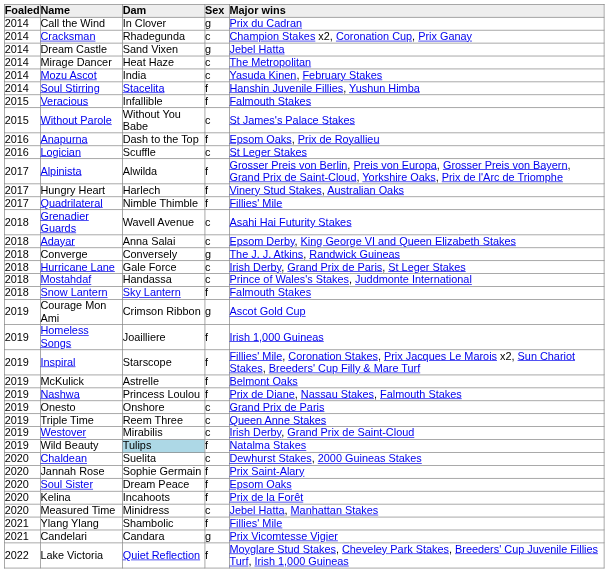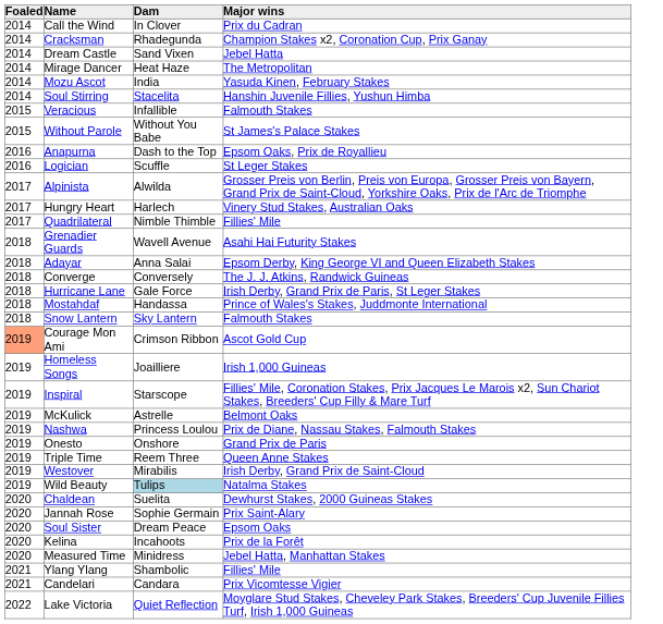 <table border="1" cellpadding="0" style="border-collapse: collapse">
 <tr style="background:#eee;">
 <td style="width:35px;"><strong>Foaled</strong></td>
 <td style="width:120px;"><strong>Name</strong></td>
 <td style="width:120px;"><strong>Dam</strong></td>
-<td style="width:35px;"><strong>Sex</strong></td>
 <td style="width:550px;"><strong>Major wins</strong></td>
 </tr>
 <tr>
 <td>2014</td>
 <td>Call the Wind</td>
 <td>In Clover</td>
-<td>g</td>
 <td><a href='#'>Prix du Cadran</a></td>
 </tr>
 <tr>
 <td>2014</td>
 <td><a href='#'>Cracksman</a></td>
 <td>Rhadegunda</td>
-<td>c</td>
 <td><a href='#'>Champion Stakes</a> x2, <a href='#'>Coronation Cup</a>, <a href='#'>Prix Ganay</a></td>
 </tr>
 <tr>
 <td>2014</td>
 <td>Dream Castle</td>
 <td>Sand Vixen</td>
-<td>g</td>
 <td><a href='#'>Jebel Hatta</a></td>
 </tr>
 <tr>
 <td>2014</td>
 <td>Mirage Dancer</td>
 <td>Heat Haze</td>
-<td>c</td>
 <td><a href='#'>The Metropolitan</a></td>
 </tr>
 <tr>
 <td>2014</td>
 <td><a href='#'>Mozu Ascot</a></td>
 <td>India</td>
-<td>c</td>
 <td><a href='#'>Yasuda Kinen</a>, <a href='#'>February Stakes</a></td>
 </tr>
 <tr>
 <td>2014</td>
 <td><a href='#'>Soul Stirring</a></td>
 <td><a href='#'>Stacelita</a></td>
-<td>f</td>
 <td><a href='#'>Hanshin Juvenile Fillies</a>, <a href='#'>Yushun Himba</a></td>
 </tr>
 <tr>
 <td>2015</td>
 <td><a href='#'>Veracious</a></td>
 <td>Infallible</td>
-<td>f</td>
 <td><a href='#'>Falmouth Stakes</a></td>
 </tr>
 <tr>
 <td>2015</td>
 <td><a href='#'>Without Parole</a></td>
 <td>Without You Babe</td>
-<td>c</td>
 <td><a href='#'>St James's Palace Stakes</a></td>
 </tr>
 <tr>
 <td>2016</td>
 <td><a href='#'>Anapurna</a></td>
 <td>Dash to the Top</td>
-<td>f</td>
 <td><a href='#'>Epsom Oaks</a>, <a href='#'>Prix de Royallieu</a></td>
 </tr>
 <tr>
 <td>2016</td>
 <td><a href='#'>Logician</a></td>
 <td>Scuffle</td>
-<td>c</td>
 <td><a href='#'>St Leger Stakes</a></td>
 </tr>
 <tr>
 <td>2017</td>
 <td><a href='#'>Alpinista</a></td>
 <td>Alwilda</td>
-<td>f</td>
 <td><a href='#'>Grosser Preis von Berlin</a>, <a href='#'>Preis von Europa</a>, <a href='#'>Grosser Preis von Bayern</a>, <a href='#'>Grand Prix de Saint-Cloud</a>, <a href='#'>Yorkshire Oaks</a>, <a href='#'>Prix de l'Arc de Triomphe</a></td>
 </tr>
 <tr>
 <td>2017</td>
 <td>Hungry Heart</td>
 <td>Harlech</td>
-<td>f</td>
 <td><a href='#'>Vinery Stud Stakes</a>, <a href='#'>Australian Oaks</a></td>
 </tr>
 <tr>
 <td>2017</td>
 <td><a href='#'>Quadrilateral</a></td>
 <td>Nimble Thimble</td>
-<td>f</td>
 <td><a href='#'>Fillies' Mile</a></td>
 </tr>
 <tr>
 <td>2018</td>
 <td><a href='#'>Grenadier Guards</a></td>
 <td>Wavell Avenue</td>
-<td>c</td>
 <td><a href='#'>Asahi Hai Futurity Stakes</a></td>
 </tr>
 <tr>
 <td>2018</td>
 <td><a href='#'>Adayar</a></td>
 <td>Anna Salai</td>
-<td>c</td>
 <td><a href='#'>Epsom Derby</a>, <a href='#'>King George VI and Queen Elizabeth Stakes</a></td>
 </tr>
 <tr>
 <td>2018</td>
 <td>Converge</td>
 <td>Conversely</td>
-<td>g</td>
 <td><a href='#'>The J. J. Atkins</a>, <a href='#'>Randwick Guineas</a></td>
 </tr>
 <tr>
 <td>2018</td>
 <td><a href='#'>Hurricane Lane</a></td>
 <td>Gale Force</td>
-<td>c</td>
 <td><a href='#'>Irish Derby</a>, <a href='#'>Grand Prix de Paris</a>, <a href='#'>St Leger Stakes</a></td>
 </tr>
 <tr>
 <td>2018</td>
 <td><a href='#'>Mostahdaf</a></td>
 <td>Handassa</td>
-<td>c</td>
 <td><a href='#'>Prince of Wales's Stakes</a>, <a href='#'>Juddmonte International</a></td>
 </tr>
 <tr>
 <td>2018</td>
 <td><a href='#'>Snow Lantern</a></td>
 <td><a href='#'>Sky Lantern</a></td>
-<td>f</td>
 <td><a href='#'>Falmouth Stakes</a></td>
 </tr>
 <tr>
-<td>2019</td>
+<td style="background: lightsalmon;">2019</td>
 <td>Courage Mon Ami</td>
 <td>Crimson Ribbon</td>
-<td>g</td>
 <td><a href='#'>Ascot Gold Cup</a></td>
 </tr>
 <tr>
 <td>2019</td>
 <td><a href='#'>Homeless Songs</a></td>
 <td>Joailliere</td>
-<td>f</td>
 <td><a href='#'>Irish 1,000 Guineas</a></td>
 </tr>
 <tr>
 <td>2019</td>
 <td><a href='#'>Inspiral</a></td>
 <td>Starscope</td>
-<td>f</td>
 <td><a href='#'>Fillies' Mile</a>, <a href='#'>Coronation Stakes</a>, <a href='#'>Prix Jacques Le Marois</a> x2, <a href='#'>Sun Chariot Stakes</a>, <a href='#'>Breeders' Cup Filly & Mare Turf</a></td>
 </tr>
 <tr>
 <td>2019</td>
 <td>McKulick</td>
 <td>Astrelle</td>
-<td>f</td>
 <td><a href='#'>Belmont Oaks</a></td>
 </tr>
 <tr>
 <td>2019</td>
 <td><a href='#'>Nashwa</a></td>
 <td>Princess Loulou</td>
-<td>f</td>
 <td><a href='#'>Prix de Diane</a>, <a href='#'>Nassau Stakes</a>, <a href='#'>Falmouth Stakes</a></td>
 </tr>
 <tr>
 <td>2019</td>
 <td>Onesto</td>
 <td>Onshore</td>
-<td>c</td>
 <td><a href='#'>Grand Prix de Paris</a></td>
 </tr>
 <tr>
 <td>2019</td>
 <td>Triple Time</td>
 <td>Reem Three</td>
-<td>c</td>
 <td><a href='#'>Queen Anne Stakes</a></td>
 </tr>
 <tr>
 <td>2019</td>
 <td><a href='#'>Westover</a></td>
 <td>Mirabilis</td>
-<td>c</td>
 <td><a href='#'>Irish Derby</a>, <a href='#'>Grand Prix de Saint-Cloud</a></td>
 </tr>
 <tr>
 <td>2019</td>
 <td>Wild Beauty</td>
 <td style="background: lightblue;">Tulips</td>
-<td>f</td>
 <td><a href='#'>Natalma Stakes</a></td>
 </tr>
 <tr>
 <td>2020</td>
 <td><a href='#'>Chaldean</a></td>
 <td>Suelita</td>
-<td>c</td>
 <td><a href='#'>Dewhurst Stakes</a>, <a href='#'>2000 Guineas Stakes</a></td>
 </tr>
 <tr>
 <td>2020</td>
 <td>Jannah Rose</td>
 <td>Sophie Germain</td>
-<td>f</td>
 <td><a href='#'>Prix Saint-Alary</a></td>
 </tr>
 <tr>
 <td>2020</td>
 <td><a href='#'>Soul Sister</a></td>
 <td>Dream Peace</td>
-<td>f</td>
 <td><a href='#'>Epsom Oaks</a></td>
 </tr>
 <tr>
 <td>2020</td>
 <td>Kelina</td>
 <td>Incahoots</td>
-<td>f</td>
 <td><a href='#'>Prix de la Forêt</a></td>
 </tr>
 <tr>
 <td>2020</td>
 <td>Measured Time</td>
 <td>Minidress</td>
-<td>c</td>
 <td><a href='#'>Jebel Hatta</a>, <a href='#'>Manhattan Stakes</a></td>
 </tr>
 <tr>
 <td>2021</td>
 <td>Ylang Ylang</td>
 <td>Shambolic</td>
-<td>f</td>
 <td><a href='#'>Fillies' Mile</a></td>
 </tr>
 <tr>
 <td>2021</td>
 <td>Candelari</td>
 <td>Candara</td>
-<td>g</td>
 <td><a href='#'>Prix Vicomtesse Vigier</a></td>
 </tr>
 <tr>
 <td>2022</td>
 <td>Lake Victoria</td>
 <td><a href='#'>Quiet Reflection</a></td>
-<td>f</td>
 <td><a href='#'>Moyglare Stud Stakes</a>, <a href='#'>Cheveley Park Stakes</a>, <a href='#'>Breeders' Cup Juvenile Fillies Turf</a>, <a href='#'>Irish 1,000 Guineas</a></td>
 </tr>
 </table>
